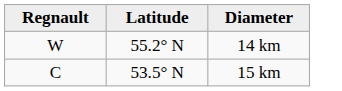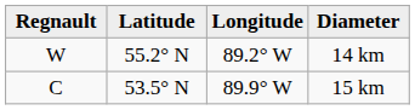 <table class="wikitable">
 <tr>
 <th width="25%" style="background:#eeeeee;">Regnault</th>
 <th width="25%" style="background:#eeeeee;">Latitude</th>
+<th width="25%" style="background:#eeeeee;">Longitude</th>
 <th width="25%" style="background:#eeeeee;">Diameter</th>
 </tr>
 <tr>
 <td align="center">W</td>
 <td align="center">55.2° N</td>
+<td align="center">89.2° W</td>
 <td align="center">14 km</td>
 </tr>
 <tr>
 <td align="center">C</td>
 <td align="center">53.5° N</td>
+<td align="center">89.9° W</td>
 <td align="center">15 km</td>
 </tr>
 </table>
